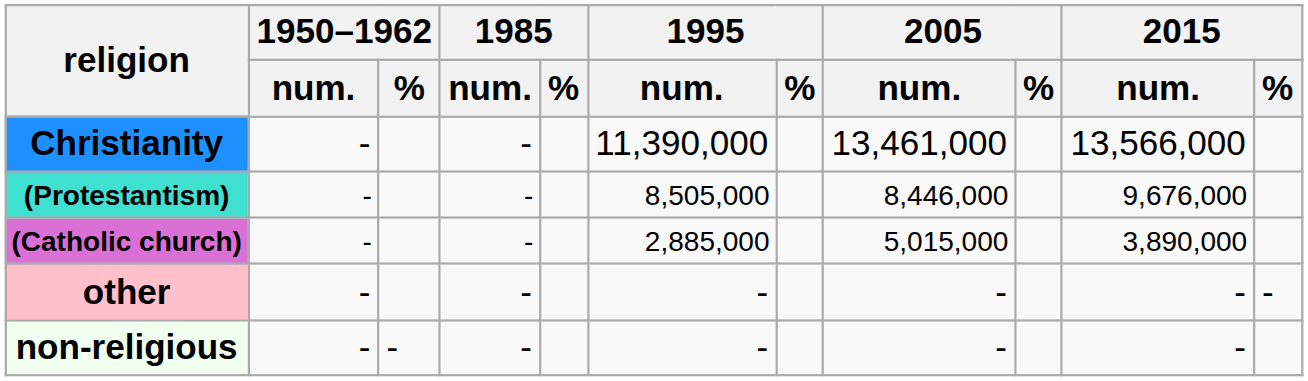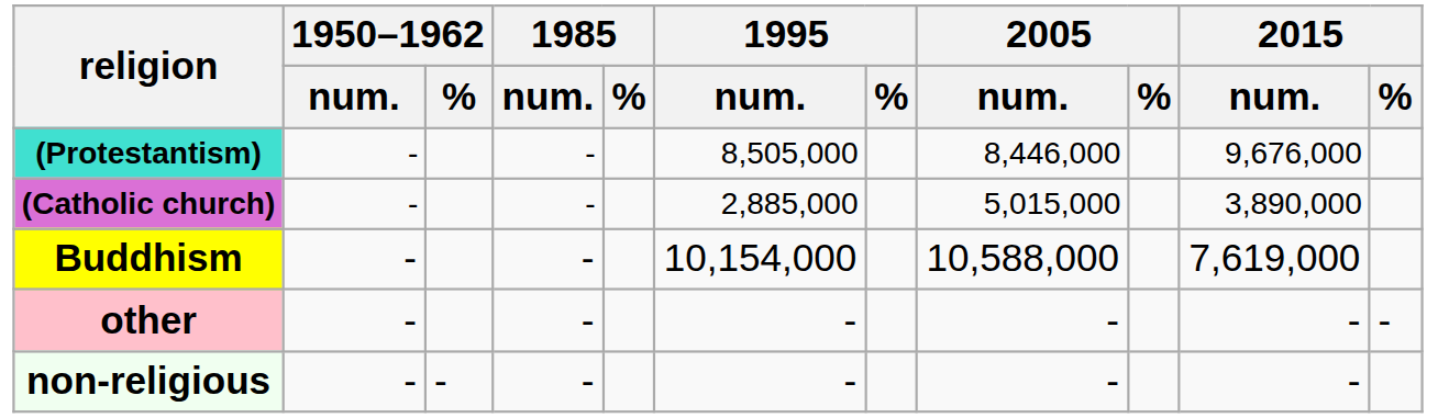 <table class="wikitable sortable" style="margin:auto;">
 <tr>
 <th rowspan="2">religion</th>
 <th colspan="2">1950–1962</th>
 <th colspan="2">1985</th>
 <th colspan="2">1995</th>
 <th colspan="2">2005</th>
 <th colspan="2">2015</th>
 </tr>
 <tr>
 <th>num.</th>
 <th>%</th>
 <th>num.</th>
 <th>%</th>
 <th>num.</th>
 <th>%</th>
 <th>num.</th>
 <th>%</th>
 <th>num.</th>
 <th>%</th>
-</tr>
-<tr>
-<th style="background:DodgerBlue;">Christianity </th>
-<td align=right>-</td>
-<td></td>
-<td align=right>-</td>
-<td></td>
-<td align=right>11,390,000</td>
-<td></td>
-<td align=right>13,461,000</td>
-<td></td>
-<td align=right>13,566,000</td>
-<td></td>
 </tr>
 <tr style="font-size: 80%;">
 <th style="background:Turquoise;">(Protestantism)</th>
 <td align=right>-</td>
 <td></td>
 <td align=right>-</td>
 <td></td>
 <td align=right>8,505,000</td>
 <td></td>
 <td align=right>8,446,000</td>
 <td></td>
 <td align=right>9,676,000</td>
 <td></td>
 </tr>
 <tr style="font-size: 80%;">
 <th style="background:Orchid;">(Catholic church)</th>
 <td align=right>-</td>
 <td></td>
 <td align=right>-</td>
 <td></td>
 <td align=right>2,885,000</td>
 <td></td>
 <td align=right>5,015,000</td>
 <td></td>
 <td align=right>3,890,000</td>
+<td></td>
+</tr>
+<tr>
+<th style="background:Yellow;">Buddhism</th>
+<td align=right>-</td>
+<td></td>
+<td align=right>-</td>
+<td></td>
+<td align=right>10,154,000</td>
+<td></td>
+<td align=right>10,588,000</td>
+<td></td>
+<td align=right>7,619,000</td>
 <td></td>
 </tr>
 <tr>
 <th style="background:Pink;">other</th>
 <td align=right>-</td>
 <td></td>
 <td align=right>-</td>
 <td></td>
 <td align=right>-</td>
 <td></td>
 <td align=right>-</td>
 <td></td>
 <td align=right>-</td>
 <td>-</td>
 </tr>
 <tr>
 <th style="background:Honeydew;">non-religious</th>
 <td align=right>-</td>
 <td>-</td>
 <td align=right>-</td>
 <td></td>
 <td align=right>-</td>
 <td></td>
 <td align=right>-</td>
 <td></td>
 <td align=right>-</td>
 <td></td>
 </tr>
 </table>
